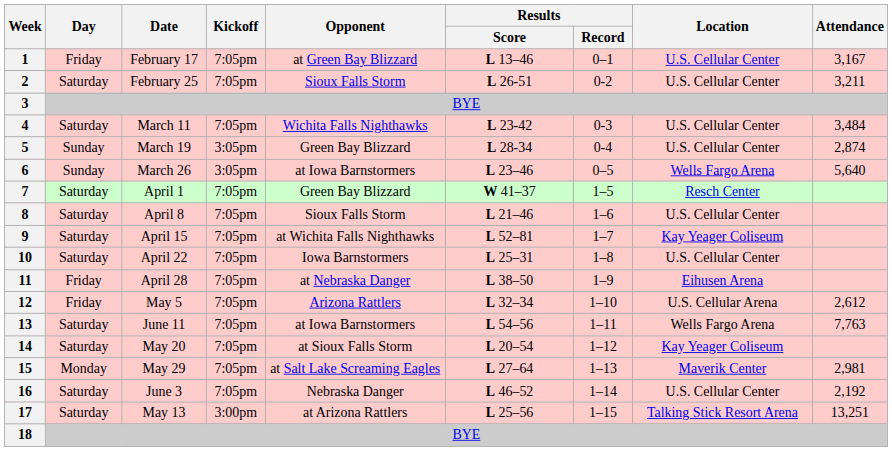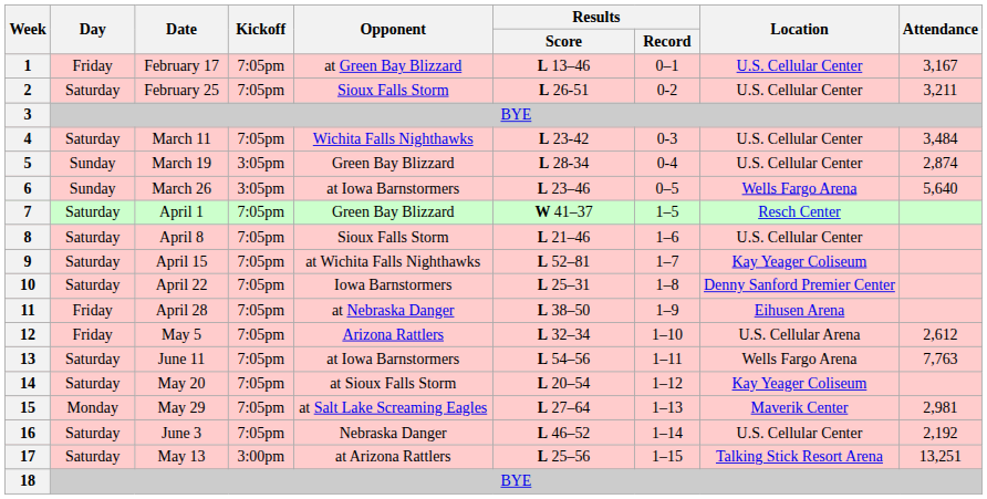 <table class="wikitable">
 <tr>
 <th rowspan="2" width="40">Week</th>
 <th rowspan="2" width="80">Day</th>
 <th rowspan="2" width="90">Date</th>
 <th rowspan="2" width="60">Kickoff</th>
 <th rowspan="2" width="200">Opponent</th>
 <th colspan="2" width="200">Results</th>
 <th rowspan="2" width="200">Location</th>
 <th rowspan="2" width="60">Attendance</th>
 </tr>
 <tr>
 <th width="140">Score</th>
 <th width="60">Record</th>
 </tr>
 <tr align="center" bgcolor="#FFCCCC">
 <th>1</th>
 <td>Friday</td>
 <td>February 17</td>
 <td>7:05pm</td>
 <td>at <a href='#'>Green Bay Blizzard</a></td>
 <td><strong>L</strong> 13–46</td>
 <td>0–1</td>
 <td><a href='#'>U.S. Cellular Center</a></td>
 <td>3,167</td>
 </tr>
 <tr align="center" bgcolor="#FFCCCC">
 <th>2</th>
 <td>Saturday</td>
 <td>February 25</td>
 <td>7:05pm</td>
 <td><a href='#'>Sioux Falls Storm</a></td>
 <td><strong>L</strong> 26-51</td>
 <td>0-2</td>
 <td>U.S. Cellular Center</td>
 <td>3,211</td>
 </tr>
 <tr align="center" bgcolor="#CCCCCC">
 <th>3</th>
 <td colSpan=8><a href='#'>BYE</a></td>
 </tr>
 <tr align="center" bgcolor="#FFCCCC">
 <th>4</th>
 <td>Saturday</td>
 <td>March 11</td>
 <td>7:05pm</td>
 <td><a href='#'>Wichita Falls Nighthawks</a></td>
 <td><strong>L</strong> 23-42</td>
 <td>0-3</td>
 <td>U.S. Cellular Center</td>
 <td>3,484</td>
 </tr>
 <tr align="center" bgcolor="#FFCCCC">
 <th>5</th>
 <td>Sunday</td>
 <td>March 19</td>
 <td>3:05pm</td>
 <td>Green Bay Blizzard</td>
 <td><strong>L</strong> 28-34</td>
 <td>0-4</td>
 <td>U.S. Cellular Center</td>
 <td>2,874</td>
 </tr>
 <tr align="center" bgcolor="FFCCCC">
 <th>6</th>
 <td>Sunday</td>
 <td>March 26</td>
 <td>3:05pm</td>
 <td>at Iowa Barnstormers</td>
 <td><strong>L</strong> 23–46</td>
 <td>0–5</td>
 <td><a href='#'>Wells Fargo Arena</a></td>
 <td>5,640</td>
 </tr>
 <tr align="center" bgcolor="CCFFCC">
 <th>7</th>
 <td>Saturday</td>
 <td>April 1</td>
 <td>7:05pm</td>
 <td>Green Bay Blizzard</td>
 <td><strong>W</strong> 41–37</td>
 <td>1–5</td>
 <td><a href='#'>Resch Center</a></td>
 <td></td>
 </tr>
 <tr align="center" bgcolor="FFCCCC">
 <th>8</th>
 <td>Saturday</td>
 <td>April 8</td>
 <td>7:05pm</td>
 <td>Sioux Falls Storm</td>
 <td><strong>L</strong> 21–46</td>
 <td>1–6</td>
 <td>U.S. Cellular Center</td>
 <td></td>
 </tr>
 <tr align="center" bgcolor="#FFCCCC">
 <th>9</th>
 <td>Saturday</td>
 <td>April 15</td>
 <td>7:05pm</td>
 <td>at Wichita Falls Nighthawks</td>
 <td><strong>L</strong> 52–81</td>
 <td>1–7</td>
 <td><a href='#'>Kay Yeager Coliseum</a></td>
 <td></td>
 </tr>
 <tr align="center" bgcolor="#FFCCCC">
 <th>10</th>
 <td>Saturday</td>
 <td>April 22</td>
 <td>7:05pm</td>
 <td>Iowa Barnstormers</td>
 <td><strong>L</strong> 25–31</td>
 <td>1–8</td>
-<td>U.S. Cellular Center</td>
+<td><a href='#'>Denny Sanford Premier Center</a></td>
 <td></td>
 </tr>
 <tr align="center" bgcolor="#FFCCCC">
 <th>11</th>
 <td>Friday</td>
 <td>April 28</td>
 <td>7:05pm</td>
 <td>at <a href='#'>Nebraska Danger</a></td>
 <td><strong>L</strong> 38–50</td>
 <td>1–9</td>
 <td><a href='#'>Eihusen Arena</a></td>
 <td></td>
 </tr>
 <tr align="center" bgcolor="#FFCCCC">
 <th>12</th>
 <td>Friday</td>
 <td>May 5</td>
 <td>7:05pm</td>
 <td><a href='#'>Arizona Rattlers</a></td>
 <td><strong>L</strong> 32–34</td>
 <td>1–10</td>
 <td>U.S. Cellular Arena</td>
 <td>2,612</td>
 </tr>
 <tr align="center" bgcolor="#FFCCCC">
 <th>13</th>
 <td>Saturday</td>
 <td>June 11</td>
 <td>7:05pm</td>
 <td>at Iowa Barnstormers</td>
 <td><strong>L</strong> 54–56</td>
 <td>1–11</td>
 <td>Wells Fargo Arena</td>
 <td>7,763</td>
 </tr>
 <tr align="center" bgcolor="#FFCCCC">
 <th>14</th>
 <td>Saturday</td>
 <td>May 20</td>
 <td>7:05pm</td>
 <td>at Sioux Falls Storm</td>
 <td><strong>L</strong> 20–54</td>
 <td>1–12</td>
 <td><a href='#'>Kay Yeager Coliseum</a></td>
 <td></td>
 </tr>
 <tr align="center" bgcolor="#FFCCCC">
 <th>15</th>
 <td>Monday</td>
 <td>May 29</td>
 <td>7:05pm</td>
 <td>at <a href='#'>Salt Lake Screaming Eagles</a></td>
 <td><strong>L</strong> 27–64</td>
 <td>1–13</td>
 <td><a href='#'>Maverik Center</a></td>
 <td>2,981</td>
 </tr>
 <tr align="center" bgcolor="#FFCCCC">
 <th>16</th>
 <td>Saturday</td>
 <td>June 3</td>
 <td>7:05pm</td>
 <td>Nebraska Danger</td>
 <td><strong>L</strong> 46–52 </td>
 <td>1–14</td>
 <td>U.S. Cellular Center</td>
 <td>2,192</td>
 </tr>
 <tr align="center" bgcolor="#FFCCCC">
 <th>17</th>
 <td>Saturday</td>
 <td>May 13</td>
 <td>3:00pm</td>
 <td>at Arizona Rattlers</td>
 <td><strong>L</strong> 25–56</td>
 <td>1–15</td>
 <td><a href='#'>Talking Stick Resort Arena</a></td>
 <td>13,251</td>
 </tr>
 <tr align="center" bgcolor="#CCCCCC">
 <th>18</th>
 <td colSpan=8><a href='#'>BYE</a></td>
 </tr>
 </table>
